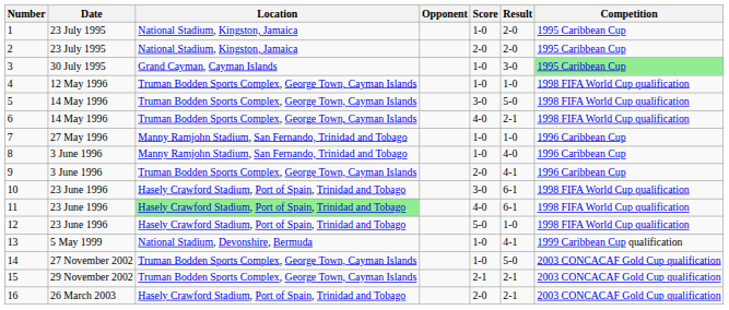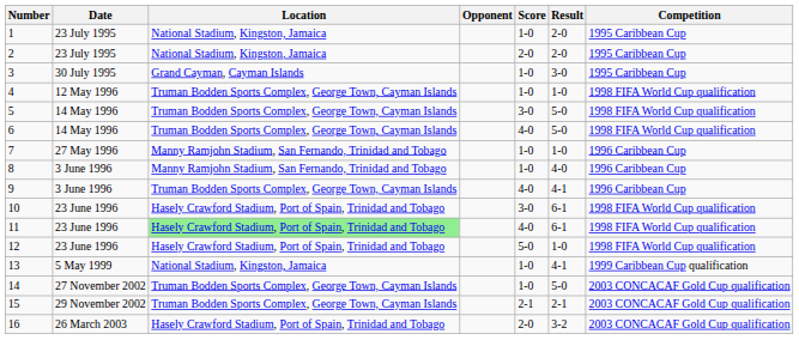 <table class="wikitable" style="font-size:85%;">
 <tr>
 <th>Number</th>
 <th>Date</th>
 <th>Location</th>
 <th>Opponent</th>
 <th>Score</th>
 <th>Result</th>
 <th>Competition</th>
 </tr>
 <tr>
 <td>1</td>
 <td>23 July 1995</td>
 <td><a href='#'>National Stadium</a>, <a href='#'>Kingston, Jamaica</a></td>
 <td></td>
 <td>1-0</td>
 <td>2-0</td>
 <td><a href='#'>1995 Caribbean Cup</a></td>
 </tr>
 <tr>
 <td>2</td>
 <td>23 July 1995</td>
 <td><a href='#'>National Stadium</a>, <a href='#'>Kingston, Jamaica</a></td>
 <td></td>
 <td>2-0</td>
 <td>2-0</td>
 <td><a href='#'>1995 Caribbean Cup</a></td>
 </tr>
 <tr>
 <td>3</td>
 <td>30 July 1995</td>
 <td><a href='#'>Grand Cayman</a>, <a href='#'>Cayman Islands</a></td>
 <td></td>
 <td>1-0</td>
 <td>3-0</td>
-<td style="background: lightgreen;"><a href='#'>1995 Caribbean Cup</a></td>
+<td><a href='#'>1995 Caribbean Cup</a></td>
 </tr>
 <tr>
 <td>4</td>
 <td>12 May 1996</td>
 <td><a href='#'>Truman Bodden Sports Complex</a>, <a href='#'>George Town, Cayman Islands</a></td>
 <td></td>
 <td>1-0</td>
 <td>1-0</td>
 <td><a href='#'>1998 FIFA World Cup qualification</a></td>
 </tr>
 <tr>
 <td>5</td>
 <td>14 May 1996</td>
 <td><a href='#'>Truman Bodden Sports Complex</a>, <a href='#'>George Town, Cayman Islands</a></td>
 <td></td>
 <td>3-0</td>
 <td>5-0</td>
 <td><a href='#'>1998 FIFA World Cup qualification</a></td>
 </tr>
 <tr>
 <td>6</td>
 <td>14 May 1996</td>
 <td><a href='#'>Truman Bodden Sports Complex</a>, <a href='#'>George Town, Cayman Islands</a></td>
 <td></td>
 <td>4-0</td>
-<td>2-1</td>
+<td>5-0</td>
 <td><a href='#'>1998 FIFA World Cup qualification</a></td>
 </tr>
 <tr>
 <td>7</td>
 <td>27 May 1996</td>
 <td><a href='#'>Manny Ramjohn Stadium</a>, <a href='#'>San Fernando, Trinidad and Tobago</a></td>
 <td></td>
 <td>1-0</td>
 <td>1-0</td>
 <td><a href='#'>1996 Caribbean Cup</a></td>
 </tr>
 <tr>
 <td>8</td>
 <td>3 June 1996</td>
 <td><a href='#'>Manny Ramjohn Stadium</a>, <a href='#'>San Fernando, Trinidad and Tobago</a></td>
 <td></td>
 <td>1-0</td>
 <td>4-0</td>
 <td><a href='#'>1996 Caribbean Cup</a></td>
 </tr>
 <tr>
 <td>9</td>
 <td>3 June 1996</td>
 <td><a href='#'>Truman Bodden Sports Complex</a>, <a href='#'>George Town, Cayman Islands</a></td>
 <td></td>
-<td>2-0</td>
+<td>4-0</td>
 <td>4-1</td>
 <td><a href='#'>1996 Caribbean Cup</a></td>
 </tr>
 <tr>
 <td>10</td>
 <td>23 June 1996</td>
 <td><a href='#'>Hasely Crawford Stadium</a>, <a href='#'>Port of Spain</a>, <a href='#'>Trinidad and Tobago</a></td>
 <td></td>
 <td>3-0</td>
 <td>6-1</td>
 <td><a href='#'>1998 FIFA World Cup qualification</a></td>
 </tr>
 <tr>
 <td>11</td>
 <td>23 June 1996</td>
 <td style="background: lightgreen;"><a href='#'>Hasely Crawford Stadium</a>, <a href='#'>Port of Spain</a>, <a href='#'>Trinidad and Tobago</a></td>
 <td></td>
 <td>4-0</td>
 <td>6-1</td>
 <td><a href='#'>1998 FIFA World Cup qualification</a></td>
 </tr>
 <tr>
 <td>12</td>
 <td>23 June 1996</td>
 <td><a href='#'>Hasely Crawford Stadium</a>, <a href='#'>Port of Spain</a>, <a href='#'>Trinidad and Tobago</a></td>
 <td></td>
 <td>5-0</td>
 <td>1-0</td>
 <td><a href='#'>1998 FIFA World Cup qualification</a></td>
 </tr>
 <tr>
 <td>13</td>
 <td>5 May 1999</td>
-<td><a href='#'>National Stadium</a>, <a href='#'>Devonshire</a>, <a href='#'>Bermuda</a></td>
+<td><a href='#'>National Stadium</a>, <a href='#'>Kingston, Jamaica</a></td>
 <td></td>
 <td>1-0</td>
 <td>4-1</td>
 <td><a href='#'>1999 Caribbean Cup</a> qualification</td>
 </tr>
 <tr>
 <td>14</td>
 <td>27 November 2002</td>
 <td><a href='#'>Truman Bodden Sports Complex</a>, <a href='#'>George Town, Cayman Islands</a></td>
 <td></td>
 <td>1-0</td>
 <td>5-0</td>
 <td><a href='#'>2003 CONCACAF Gold Cup qualification</a></td>
 </tr>
 <tr>
 <td>15</td>
 <td>29 November 2002</td>
 <td><a href='#'>Truman Bodden Sports Complex</a>, <a href='#'>George Town, Cayman Islands</a></td>
 <td></td>
 <td>2-1</td>
 <td>2-1</td>
 <td><a href='#'>2003 CONCACAF Gold Cup qualification</a></td>
 </tr>
 <tr>
 <td>16</td>
 <td>26 March 2003</td>
 <td><a href='#'>Hasely Crawford Stadium</a>, <a href='#'>Port of Spain</a>, <a href='#'>Trinidad and Tobago</a></td>
 <td></td>
 <td>2-0</td>
-<td>2-1</td>
+<td>3-2</td>
 <td><a href='#'>2003 CONCACAF Gold Cup qualification</a></td>
 </tr>
 </table>
